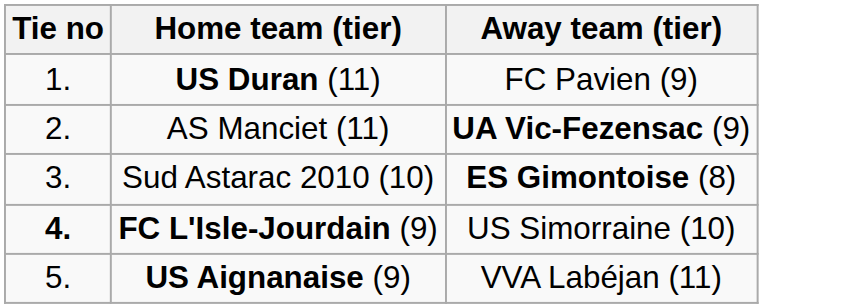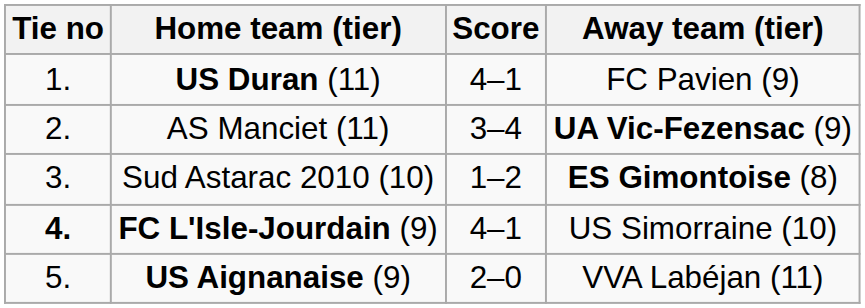 <table class="wikitable" style="text-align: center">
 <tr>
 <th>Tie no</th>
 <th>Home team (tier)</th>
+<th>Score</th>
 <th>Away team (tier)</th>
 </tr>
 <tr>
 <td>1.</td>
 <td><strong>US Duran</strong> (11)</td>
+<td>4–1</td>
 <td>FC Pavien (9)</td>
 </tr>
 <tr>
 <td>2.</td>
 <td>AS Manciet (11)</td>
+<td>3–4</td>
 <td><strong>UA Vic-Fezensac</strong> (9)</td>
 </tr>
 <tr>
 <td>3.</td>
 <td>Sud Astarac 2010 (10)</td>
+<td>1–2</td>
 <td><strong>ES Gimontoise</strong> (8)</td>
 </tr>
 <tr>
 <td><strong>4.</strong></td>
 <td><strong>FC L'Isle-Jourdain</strong> (9)</td>
+<td>4–1</td>
 <td>US Simorraine (10)</td>
 </tr>
 <tr>
 <td>5.</td>
 <td><strong>US Aignanaise</strong> (9)</td>
+<td>2–0</td>
 <td>VVA Labéjan (11)</td>
 </tr>
 </table>
